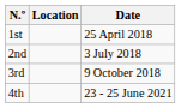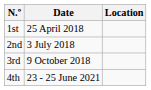 <table class="wikitable">
 <tr>
 <th>N.º</th>
+<th>Date</th>
 <th>Location</th>
-<th>Date</th>
 </tr>
 <tr>
 <td>1st</td>
+<td>25 April 2018</td>
 <td></td>
-<td>25 April 2018</td>
 </tr>
 <tr>
 <td>2nd</td>
+<td>3 July 2018</td>
 <td></td>
-<td>3 July 2018</td>
 </tr>
 <tr>
 <td>3rd</td>
+<td>9 October 2018</td>
 <td></td>
-<td>9 October 2018</td>
 </tr>
 <tr>
 <td>4th</td>
+<td>23 - 25 June 2021</td>
 <td></td>
-<td>23 - 25 June 2021</td>
 </tr>
 </table>
